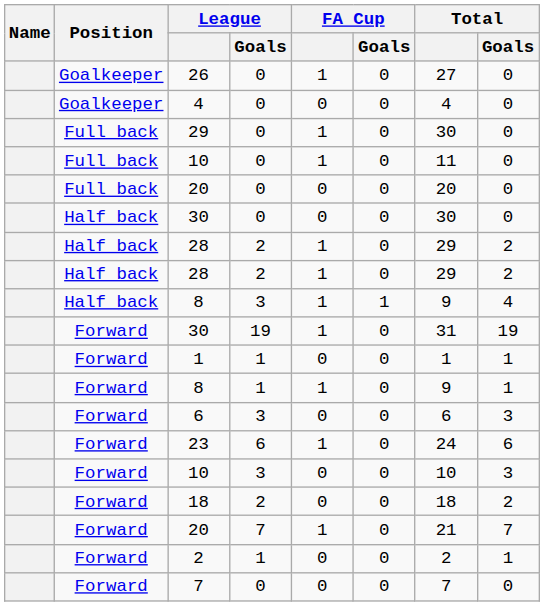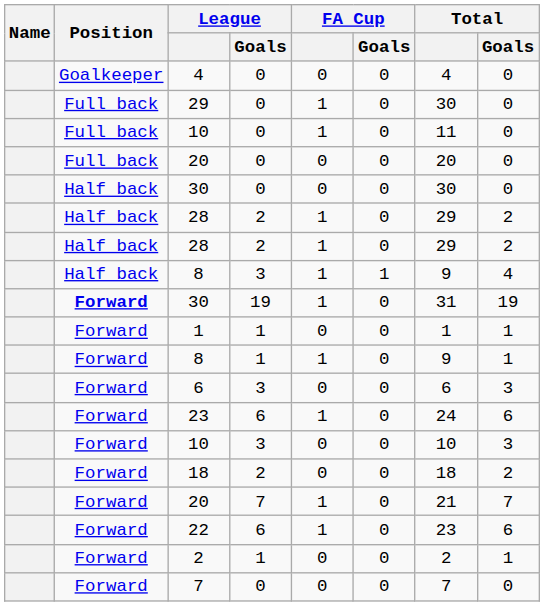 <table class="wikitable sortable plainrowheaders" style=text-align:center>
 <tr class="unsortable">
 <th scope=col rowspan=2>Name</th>
 <th scope=col rowspan=2>Position</th>
 <th scope=col colspan=2><a href='#'>League</a></th>
 <th scope=col colspan=2><a href='#'>FA Cup</a></th>
 <th scope=col colspan=2>Total</th>
 </tr>
 <tr>
 <th width=40 scope=col></th>
 <th width=40 scope=col>Goals</th>
 <th width=40 scope=col></th>
 <th width=40 scope=col>Goals</th>
 <th width=40 scope=col></th>
 <th width=40 scope=col>Goals</th>
-</tr>
-<tr>
-<th scope=row></th>
-<td data-sort-value="1"><a href='#'>Goalkeeper</a></td>
-<td>26</td>
-<td>0</td>
-<td>1</td>
-<td>0</td>
-<td>27</td>
-<td>0</td>
 </tr>
 <tr>
 <th scope=row></th>
 <td data-sort-value="1"><a href='#'>Goalkeeper</a></td>
 <td>4</td>
 <td>0</td>
 <td>0</td>
 <td>0</td>
 <td>4</td>
 <td>0</td>
 </tr>
 <tr>
 <th scope=row></th>
 <td data-sort-value="2"><a href='#'>Full back</a></td>
 <td>29</td>
 <td>0</td>
 <td>1</td>
 <td>0</td>
 <td>30</td>
 <td>0</td>
 </tr>
 <tr>
 <th scope=row></th>
 <td data-sort-value="2"><a href='#'>Full back</a></td>
 <td>10</td>
 <td>0</td>
 <td>1</td>
 <td>0</td>
 <td>11</td>
 <td>0</td>
 </tr>
 <tr>
 <th scope=row></th>
 <td data-sort-value="2"><a href='#'>Full back</a></td>
 <td>20</td>
 <td>0</td>
 <td>0</td>
 <td>0</td>
 <td>20</td>
 <td>0</td>
 </tr>
 <tr>
 <th scope=row></th>
 <td data-sort-value="3"><a href='#'>Half back</a></td>
 <td>30</td>
 <td>0</td>
 <td>0</td>
 <td>0</td>
 <td>30</td>
 <td>0</td>
 </tr>
 <tr>
 <th scope=row></th>
 <td data-sort-value="3"><a href='#'>Half back</a></td>
 <td>28</td>
 <td>2</td>
 <td>1</td>
 <td>0</td>
 <td>29</td>
 <td>2</td>
 </tr>
 <tr>
 <th scope=row></th>
 <td data-sort-value="3"><a href='#'>Half back</a></td>
 <td>28</td>
 <td>2</td>
 <td>1</td>
 <td>0</td>
 <td>29</td>
 <td>2</td>
 </tr>
 <tr>
 <th scope=row></th>
 <td data-sort-value="3"><a href='#'>Half back</a></td>
 <td>8</td>
 <td>3</td>
 <td>1</td>
 <td>1</td>
 <td>9</td>
 <td>4</td>
 </tr>
 <tr>
 <th scope=row></th>
-<td data-sort-value="4"><a href='#'>Forward</a></td>
+<td data-sort-value="4"><strong><a href='#'>Forward</a></strong></td>
 <td>30</td>
 <td>19</td>
 <td>1</td>
 <td>0</td>
 <td>31</td>
 <td>19</td>
 </tr>
 <tr>
 <th scope=row></th>
 <td data-sort-value="4"><a href='#'>Forward</a></td>
 <td>1</td>
 <td>1</td>
 <td>0</td>
 <td>0</td>
 <td>1</td>
 <td>1</td>
 </tr>
 <tr>
 <th scope=row></th>
 <td data-sort-value="4"><a href='#'>Forward</a></td>
 <td>8</td>
 <td>1</td>
 <td>1</td>
 <td>0</td>
 <td>9</td>
 <td>1</td>
 </tr>
 <tr>
 <th scope=row></th>
 <td data-sort-value="4"><a href='#'>Forward</a></td>
 <td>6</td>
 <td>3</td>
 <td>0</td>
 <td>0</td>
 <td>6</td>
 <td>3</td>
 </tr>
 <tr>
 <th scope=row></th>
 <td data-sort-value="4"><a href='#'>Forward</a></td>
 <td>23</td>
 <td>6</td>
 <td>1</td>
 <td>0</td>
 <td>24</td>
 <td>6</td>
 </tr>
 <tr>
 <th scope=row></th>
 <td data-sort-value="4"><a href='#'>Forward</a></td>
 <td>10</td>
 <td>3</td>
 <td>0</td>
 <td>0</td>
 <td>10</td>
 <td>3</td>
 </tr>
 <tr>
 <th scope=row></th>
 <td data-sort-value="4"><a href='#'>Forward</a></td>
 <td>18</td>
 <td>2</td>
 <td>0</td>
 <td>0</td>
 <td>18</td>
 <td>2</td>
 </tr>
 <tr>
 <th scope=row></th>
 <td data-sort-value="4"><a href='#'>Forward</a></td>
 <td>20</td>
 <td>7</td>
 <td>1</td>
 <td>0</td>
 <td>21</td>
 <td>7</td>
 </tr>
 <tr>
 <th scope=row></th>
 <td data-sort-value="4"><a href='#'>Forward</a></td>
+<td>22</td>
+<td>6</td>
+<td>1</td>
+<td>0</td>
+<td>23</td>
+<td>6</td>
+</tr>
+<tr>
+<th scope=row></th>
+<td data-sort-value="4"><a href='#'>Forward</a></td>
 <td>2</td>
 <td>1</td>
 <td>0</td>
 <td>0</td>
 <td>2</td>
 <td>1</td>
 </tr>
 <tr>
 <th scope=row></th>
 <td data-sort-value="4"><a href='#'>Forward</a></td>
 <td>7</td>
 <td>0</td>
 <td>0</td>
 <td>0</td>
 <td>7</td>
 <td>0</td>
 </tr>
 </table>
